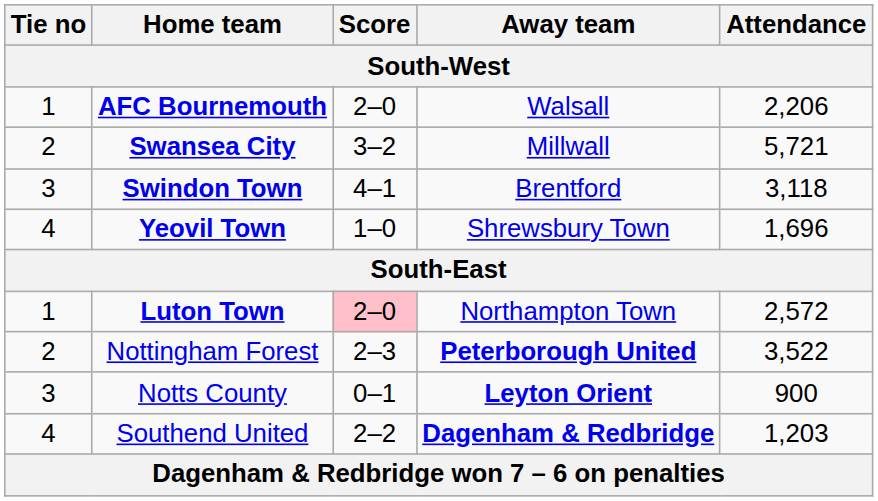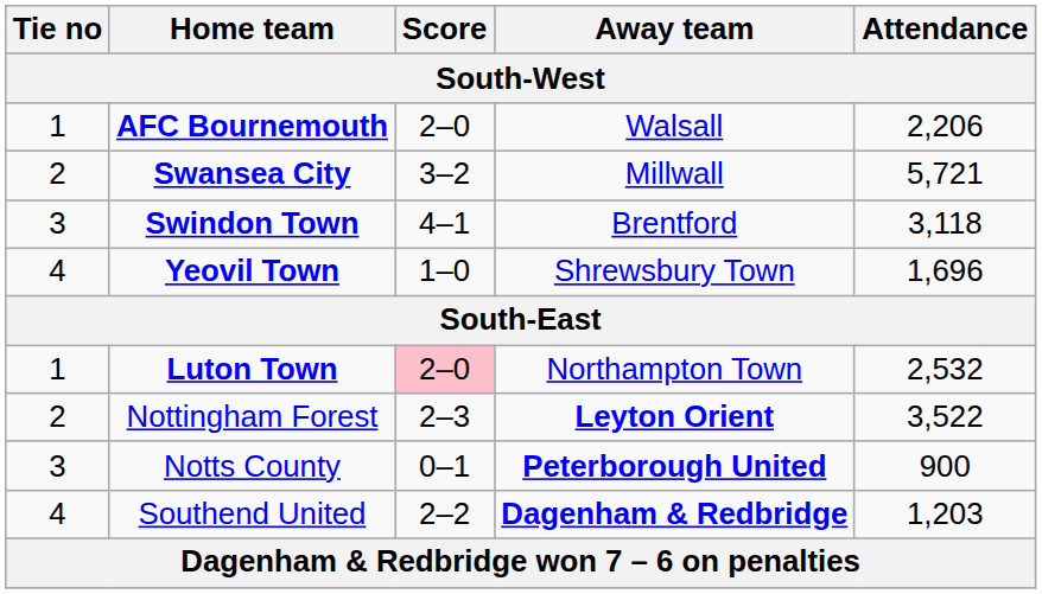 <table class="wikitable" style="text-align: center">
 <tr>
 <th>Tie no</th>
 <th>Home team</th>
 <th>Score</th>
 <th>Away team</th>
 <th>Attendance</th>
 </tr>
 <tr>
 <th colspan=5>South-West</th>
 </tr>
 <tr>
 <td>1</td>
 <td><strong><a href='#'>AFC Bournemouth</a></strong></td>
 <td>2–0</td>
 <td><a href='#'>Walsall</a></td>
 <td>2,206</td>
 </tr>
 <tr>
 <td>2</td>
 <td><strong><a href='#'>Swansea City</a></strong></td>
 <td>3–2</td>
 <td><a href='#'>Millwall</a></td>
 <td>5,721</td>
 </tr>
 <tr>
 <td>3</td>
 <td><strong><a href='#'>Swindon Town</a></strong></td>
 <td>4–1</td>
 <td><a href='#'>Brentford</a></td>
 <td>3,118</td>
 </tr>
 <tr>
 <td>4</td>
 <td><strong><a href='#'>Yeovil Town</a></strong></td>
 <td>1–0</td>
 <td><a href='#'>Shrewsbury Town</a></td>
 <td>1,696</td>
 </tr>
 <tr>
 <th colspan=5>South-East</th>
 </tr>
 <tr>
 <td>1</td>
 <td><strong><a href='#'>Luton Town</a></strong></td>
 <td style="background: pink;">2–0</td>
 <td><a href='#'>Northampton Town</a></td>
-<td>2,572</td>
+<td>2,532</td>
 </tr>
 <tr>
 <td>2</td>
 <td><a href='#'>Nottingham Forest</a></td>
 <td>2–3</td>
-<td><strong><a href='#'>Peterborough United</a></strong></td>
+<td><strong><a href='#'>Leyton Orient</a></strong></td>
 <td>3,522</td>
 </tr>
 <tr>
 <td>3</td>
 <td><a href='#'>Notts County</a></td>
 <td>0–1</td>
-<td><strong><a href='#'>Leyton Orient</a></strong></td>
+<td><strong><a href='#'>Peterborough United</a></strong></td>
 <td>900</td>
 </tr>
 <tr>
 <td>4</td>
 <td><a href='#'>Southend United</a></td>
 <td>2–2</td>
 <td><strong><a href='#'>Dagenham & Redbridge</a></strong></td>
 <td>1,203</td>
 </tr>
 <tr>
 <th colspan=5>Dagenham & Redbridge won 7 – 6 on penalties</th>
 </tr>
 </table>
